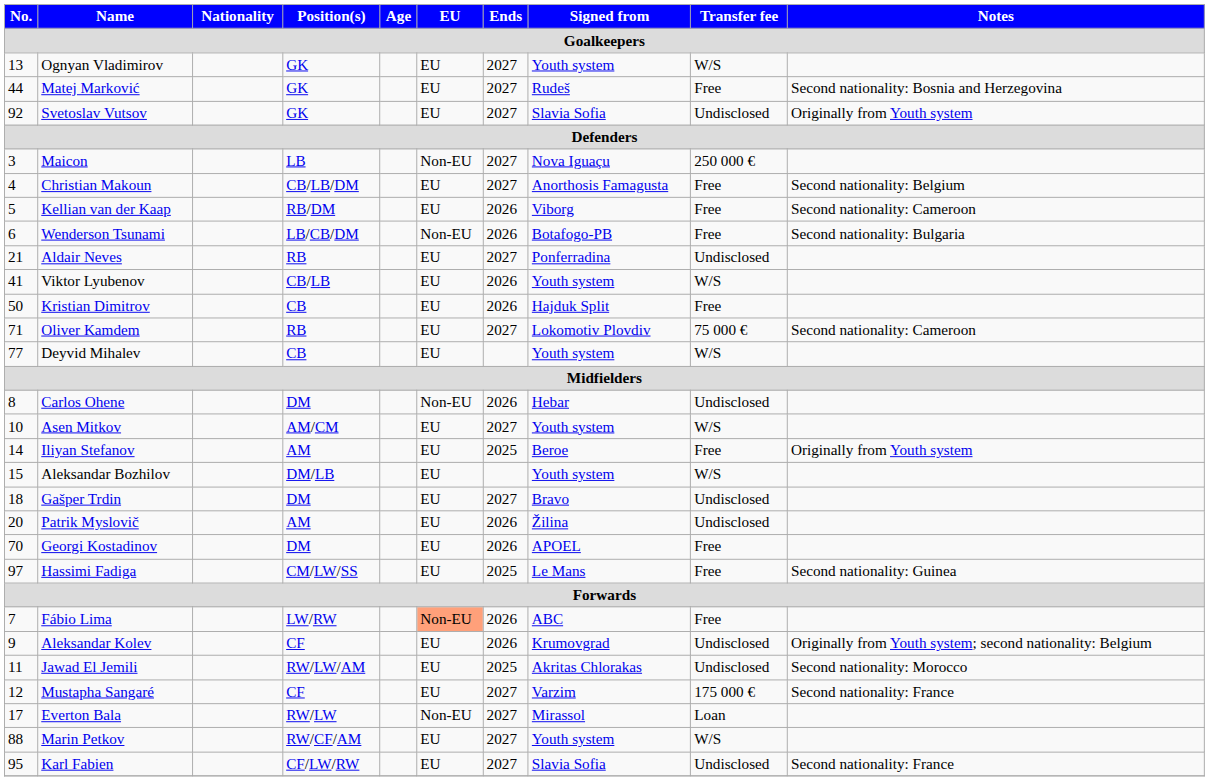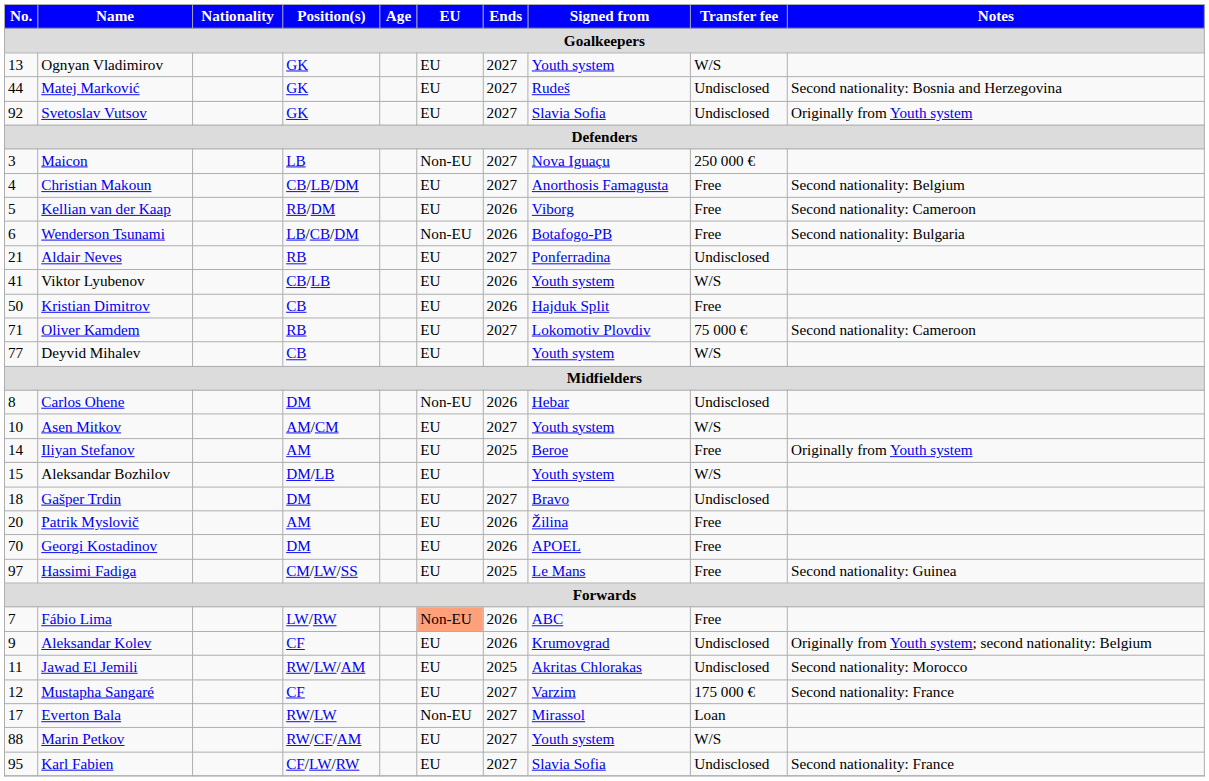 <table class="wikitable" style="text-align:left; font-size:100%; width:100%;">
 <tr>
 <th style="background:#00f; color:white; text-align:center;">No.</th>
 <th style="background:#00f; color:white; text-align:center;">Name</th>
 <th style="background:#00f; color:white; text-align:center;">Nationality</th>
 <th style="background:#00f; color:white; text-align:center;">Position(s)</th>
 <th style="background:#00f; color:white; text-align:center;">Age</th>
 <th style="background:#00f; color:white; text-align:center;">EU</th>
 <th style="background:#00f; color:white; text-align:center;">Ends</th>
 <th style="background:#00f; color:white; text-align:center;">Signed from</th>
 <th style="background:#00f; color:white; text-align:center;">Transfer fee</th>
 <th style="background:#00f; color:white; text-align:center;">Notes</th>
 </tr>
 <tr>
 <th colspan="11" style="background:#dcdcdc; text-align:center;">Goalkeepers</th>
 </tr>
 <tr>
 <td>13</td>
 <td>Ognyan Vladimirov</td>
 <td></td>
 <td><a href='#'>GK</a></td>
 <td></td>
 <td>EU</td>
 <td>2027</td>
 <td><a href='#'>Youth system</a></td>
 <td>W/S</td>
 <td></td>
 </tr>
 <tr>
 <td>44</td>
 <td><a href='#'>Matej Marković</a></td>
 <td></td>
 <td><a href='#'>GK</a></td>
 <td></td>
 <td>EU</td>
 <td>2027</td>
 <td> <a href='#'>Rudeš</a></td>
-<td>Free</td>
+<td>Undisclosed</td>
 <td>Second nationality: Bosnia and Herzegovina</td>
 </tr>
 <tr>
 <td>92</td>
 <td><a href='#'>Svetoslav Vutsov</a></td>
 <td></td>
 <td><a href='#'>GK</a></td>
 <td></td>
 <td>EU</td>
 <td>2027</td>
 <td> <a href='#'>Slavia Sofia</a></td>
 <td>Undisclosed</td>
 <td>Originally from <a href='#'>Youth system</a></td>
 </tr>
 <tr>
 <th colspan="11" style="background:#dcdcdc; text-align:center;">Defenders</th>
 </tr>
 <tr>
 <td>3</td>
 <td><a href='#'>Maicon</a></td>
 <td></td>
 <td><a href='#'>LB</a></td>
 <td></td>
 <td>Non-EU</td>
 <td>2027</td>
 <td> <a href='#'>Nova Iguaçu</a></td>
 <td>250 000 €</td>
 <td></td>
 </tr>
 <tr>
 <td>4</td>
 <td><a href='#'>Christian Makoun</a></td>
 <td></td>
 <td><a href='#'>CB</a>/<a href='#'>LB</a>/<a href='#'>DM</a></td>
 <td></td>
 <td>EU</td>
 <td>2027</td>
 <td> <a href='#'>Anorthosis Famagusta</a></td>
 <td>Free</td>
 <td>Second nationality: Belgium</td>
 </tr>
 <tr>
 <td>5</td>
 <td><a href='#'>Kellian van der Kaap</a></td>
 <td></td>
 <td><a href='#'>RB</a>/<a href='#'>DM</a></td>
 <td></td>
 <td>EU</td>
 <td>2026</td>
 <td> <a href='#'>Viborg</a></td>
 <td>Free</td>
 <td>Second nationality: Cameroon</td>
 </tr>
 <tr>
 <td>6</td>
 <td><a href='#'>Wenderson Tsunami</a></td>
 <td></td>
 <td><a href='#'>LB</a>/<a href='#'>CB</a>/<a href='#'>DM</a></td>
 <td></td>
 <td>Non-EU</td>
 <td>2026</td>
 <td> <a href='#'>Botafogo-PB</a></td>
 <td>Free</td>
 <td>Second nationality: Bulgaria</td>
 </tr>
 <tr>
 <td>21</td>
 <td><a href='#'>Aldair Neves</a></td>
 <td></td>
 <td><a href='#'>RB</a></td>
 <td></td>
 <td>EU</td>
 <td>2027</td>
 <td> <a href='#'>Ponferradina</a></td>
 <td>Undisclosed</td>
 <td></td>
 </tr>
 <tr>
 <td>41</td>
 <td>Viktor Lyubenov</td>
 <td></td>
 <td><a href='#'>CB</a>/<a href='#'>LB</a></td>
 <td></td>
 <td>EU</td>
 <td>2026</td>
 <td><a href='#'>Youth system</a></td>
 <td>W/S</td>
 <td></td>
 </tr>
 <tr>
 <td>50</td>
 <td><a href='#'>Kristian Dimitrov</a></td>
 <td></td>
 <td><a href='#'>CB</a></td>
 <td></td>
 <td>EU</td>
 <td>2026</td>
 <td> <a href='#'>Hajduk Split</a></td>
 <td>Free</td>
 <td></td>
 </tr>
 <tr>
 <td>71</td>
 <td><a href='#'>Oliver Kamdem</a></td>
 <td></td>
 <td><a href='#'>RB</a></td>
 <td></td>
 <td>EU</td>
 <td>2027</td>
 <td> <a href='#'>Lokomotiv Plovdiv</a></td>
 <td>75 000 €</td>
 <td>Second nationality: Cameroon</td>
 </tr>
 <tr>
 <td>77</td>
 <td>Deyvid Mihalev</td>
 <td></td>
 <td><a href='#'>CB</a></td>
 <td></td>
 <td>EU</td>
 <td></td>
 <td><a href='#'>Youth system</a></td>
 <td>W/S</td>
 <td></td>
 </tr>
 <tr>
 <th colspan="11" style="background:#dcdcdc; text-align:center;">Midfielders</th>
 </tr>
 <tr>
 <td>8</td>
 <td><a href='#'>Carlos Ohene</a></td>
 <td></td>
 <td><a href='#'>DM</a></td>
 <td></td>
 <td>Non-EU</td>
 <td>2026</td>
 <td> <a href='#'>Hebar</a></td>
 <td>Undisclosed</td>
 <td></td>
 </tr>
 <tr>
 <td>10</td>
 <td><a href='#'>Asen Mitkov</a></td>
 <td></td>
 <td><a href='#'>AM</a>/<a href='#'>CM</a></td>
 <td></td>
 <td>EU</td>
 <td>2027</td>
 <td><a href='#'>Youth system</a></td>
 <td>W/S</td>
 <td></td>
 </tr>
 <tr>
 <td>14</td>
 <td><a href='#'>Iliyan Stefanov</a></td>
 <td></td>
 <td><a href='#'>AM</a></td>
 <td></td>
 <td>EU</td>
 <td>2025</td>
 <td> <a href='#'>Beroe</a></td>
 <td>Free</td>
 <td>Originally from <a href='#'>Youth system</a></td>
 </tr>
 <tr>
 <td>15</td>
 <td>Aleksandar Bozhilov</td>
 <td></td>
 <td><a href='#'>DM</a>/<a href='#'>LB</a></td>
 <td></td>
 <td>EU</td>
 <td></td>
 <td><a href='#'>Youth system</a></td>
 <td>W/S</td>
 <td></td>
 </tr>
 <tr>
 <td>18</td>
 <td><a href='#'>Gašper Trdin</a></td>
 <td></td>
 <td><a href='#'>DM</a></td>
 <td></td>
 <td>EU</td>
 <td>2027</td>
 <td> <a href='#'>Bravo</a></td>
 <td>Undisclosed</td>
 <td></td>
 </tr>
 <tr>
 <td>20</td>
 <td><a href='#'>Patrik Myslovič</a></td>
 <td></td>
 <td><a href='#'>AM</a></td>
 <td></td>
 <td>EU</td>
 <td>2026</td>
 <td> <a href='#'>Žilina</a></td>
-<td>Undisclosed</td>
+<td>Free</td>
 <td></td>
 </tr>
 <tr>
 <td>70</td>
 <td><a href='#'>Georgi Kostadinov</a></td>
 <td></td>
 <td><a href='#'>DM</a></td>
 <td></td>
 <td>EU</td>
 <td>2026</td>
 <td> <a href='#'>APOEL</a></td>
 <td>Free</td>
 <td></td>
 </tr>
 <tr>
 <td>97</td>
 <td><a href='#'>Hassimi Fadiga</a></td>
 <td></td>
 <td><a href='#'>CM</a>/<a href='#'>LW</a>/<a href='#'>SS</a></td>
 <td></td>
 <td>EU</td>
 <td>2025</td>
 <td> <a href='#'>Le Mans</a></td>
 <td>Free</td>
 <td>Second nationality: Guinea</td>
 </tr>
 <tr>
 <th colspan="11" style="background:#dcdcdc; text-align:center;">Forwards</th>
 </tr>
 <tr>
 <td>7</td>
 <td><a href='#'>Fábio Lima</a></td>
 <td></td>
 <td><a href='#'>LW</a>/<a href='#'>RW</a></td>
 <td></td>
 <td style="background: lightsalmon;">Non-EU</td>
 <td>2026</td>
 <td> <a href='#'>ABC</a></td>
 <td>Free</td>
 <td></td>
 </tr>
 <tr>
 <td>9</td>
 <td><a href='#'>Aleksandar Kolev</a></td>
 <td></td>
 <td><a href='#'>CF</a></td>
 <td></td>
 <td>EU</td>
 <td>2026</td>
 <td> <a href='#'>Krumovgrad</a></td>
 <td>Undisclosed</td>
 <td>Originally from <a href='#'>Youth system</a>; second nationality: Belgium</td>
 </tr>
 <tr>
 <td>11</td>
 <td><a href='#'>Jawad El Jemili</a></td>
 <td></td>
 <td><a href='#'>RW</a>/<a href='#'>LW</a>/<a href='#'>AM</a></td>
 <td></td>
 <td>EU</td>
 <td>2025</td>
 <td> <a href='#'>Akritas Chlorakas</a></td>
 <td>Undisclosed</td>
 <td>Second nationality: Morocco</td>
 </tr>
 <tr>
 <td>12</td>
 <td><a href='#'>Mustapha Sangaré</a></td>
 <td></td>
 <td><a href='#'>CF</a></td>
 <td></td>
 <td>EU</td>
 <td>2027</td>
 <td> <a href='#'>Varzim</a></td>
 <td>175 000 €</td>
 <td>Second nationality: France</td>
 </tr>
 <tr>
 <td>17</td>
 <td><a href='#'>Everton Bala</a></td>
 <td></td>
 <td><a href='#'>RW</a>/<a href='#'>LW</a></td>
 <td></td>
 <td>Non-EU</td>
 <td>2027</td>
 <td> <a href='#'>Mirassol</a></td>
 <td>Loan</td>
 <td></td>
 </tr>
 <tr>
 <td>88</td>
 <td><a href='#'>Marin Petkov</a></td>
 <td></td>
 <td><a href='#'>RW</a>/<a href='#'>CF</a>/<a href='#'>AM</a></td>
 <td></td>
 <td>EU</td>
 <td>2027</td>
 <td><a href='#'>Youth system</a></td>
 <td>W/S</td>
 <td></td>
 </tr>
 <tr>
 <td>95</td>
 <td><a href='#'>Karl Fabien</a></td>
 <td></td>
 <td><a href='#'>CF</a>/<a href='#'>LW</a>/<a href='#'>RW</a></td>
 <td></td>
 <td>EU</td>
 <td>2027</td>
 <td> <a href='#'>Slavia Sofia</a></td>
 <td>Undisclosed</td>
 <td>Second nationality: France</td>
 </tr>
 <tr>
 </tr>
 </table>
